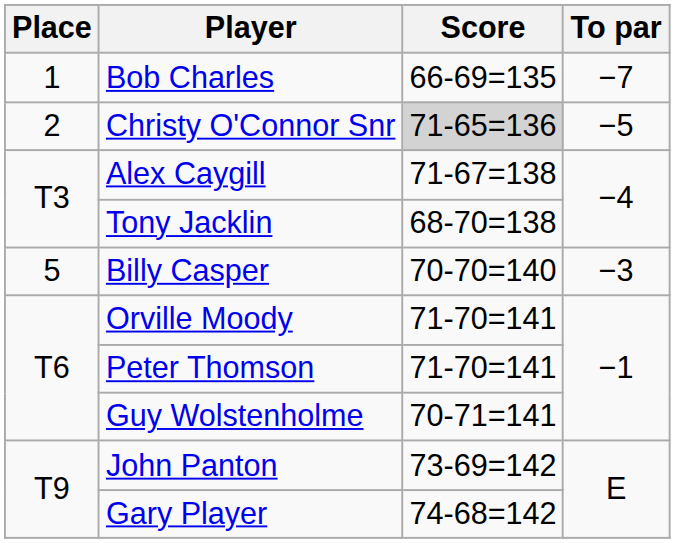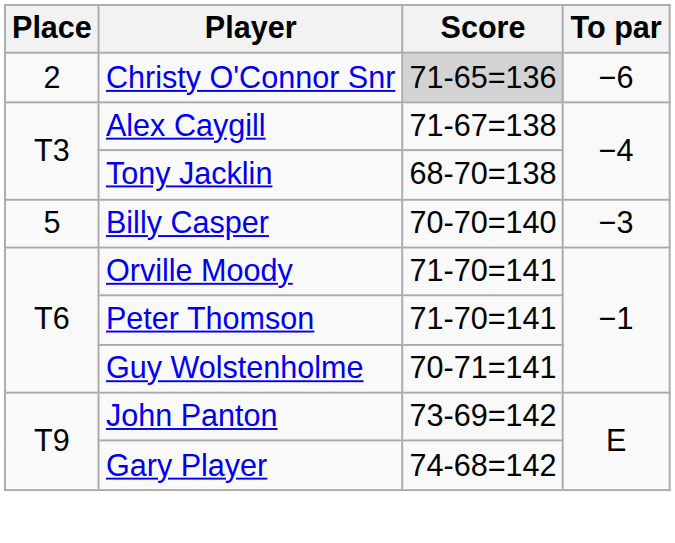 <table class="wikitable">
 <tr>
 <th>Place</th>
 <th>Player</th>
 <th>Score</th>
 <th>To par</th>
 </tr>
 <tr>
-<td align=center>1</td>
-<td> <a href='#'>Bob Charles</a></td>
-<td align=center>66-69=135</td>
-<td align=center>−7</td>
-</tr>
-<tr>
 <td align=center>2</td>
 <td> <a href='#'>Christy O'Connor Snr</a></td>
 <td align=center style="background: lightgrey;">71-65=136</td>
-<td align=center>−5</td>
+<td align=center>−6</td>
 </tr>
 <tr>
 <td rowspan="2" align=center>T3</td>
 <td> <a href='#'>Alex Caygill</a></td>
 <td align=center>71-67=138</td>
 <td rowspan="2" align=center>−4</td>
 </tr>
 <tr>
 <td> <a href='#'>Tony Jacklin</a></td>
 <td align=center>68-70=138</td>
 </tr>
 <tr>
 <td align=center>5</td>
 <td> <a href='#'>Billy Casper</a></td>
 <td align=center>70-70=140</td>
 <td align=center>−3</td>
 </tr>
 <tr>
 <td rowspan="3" align=center>T6</td>
 <td> <a href='#'>Orville Moody</a></td>
 <td align=center>71-70=141</td>
 <td rowspan="3" align=center>−1</td>
 </tr>
 <tr>
 <td> <a href='#'>Peter Thomson</a></td>
 <td align=center>71-70=141</td>
 </tr>
 <tr>
 <td> <a href='#'>Guy Wolstenholme</a></td>
 <td align=center>70-71=141</td>
 </tr>
 <tr>
 <td rowspan="2" align=center>T9</td>
 <td> <a href='#'>John Panton</a></td>
 <td align=center>73-69=142</td>
 <td rowspan="2" align=center>E</td>
 </tr>
 <tr>
 <td> <a href='#'>Gary Player</a></td>
 <td align=center>74-68=142</td>
 </tr>
 </table>
